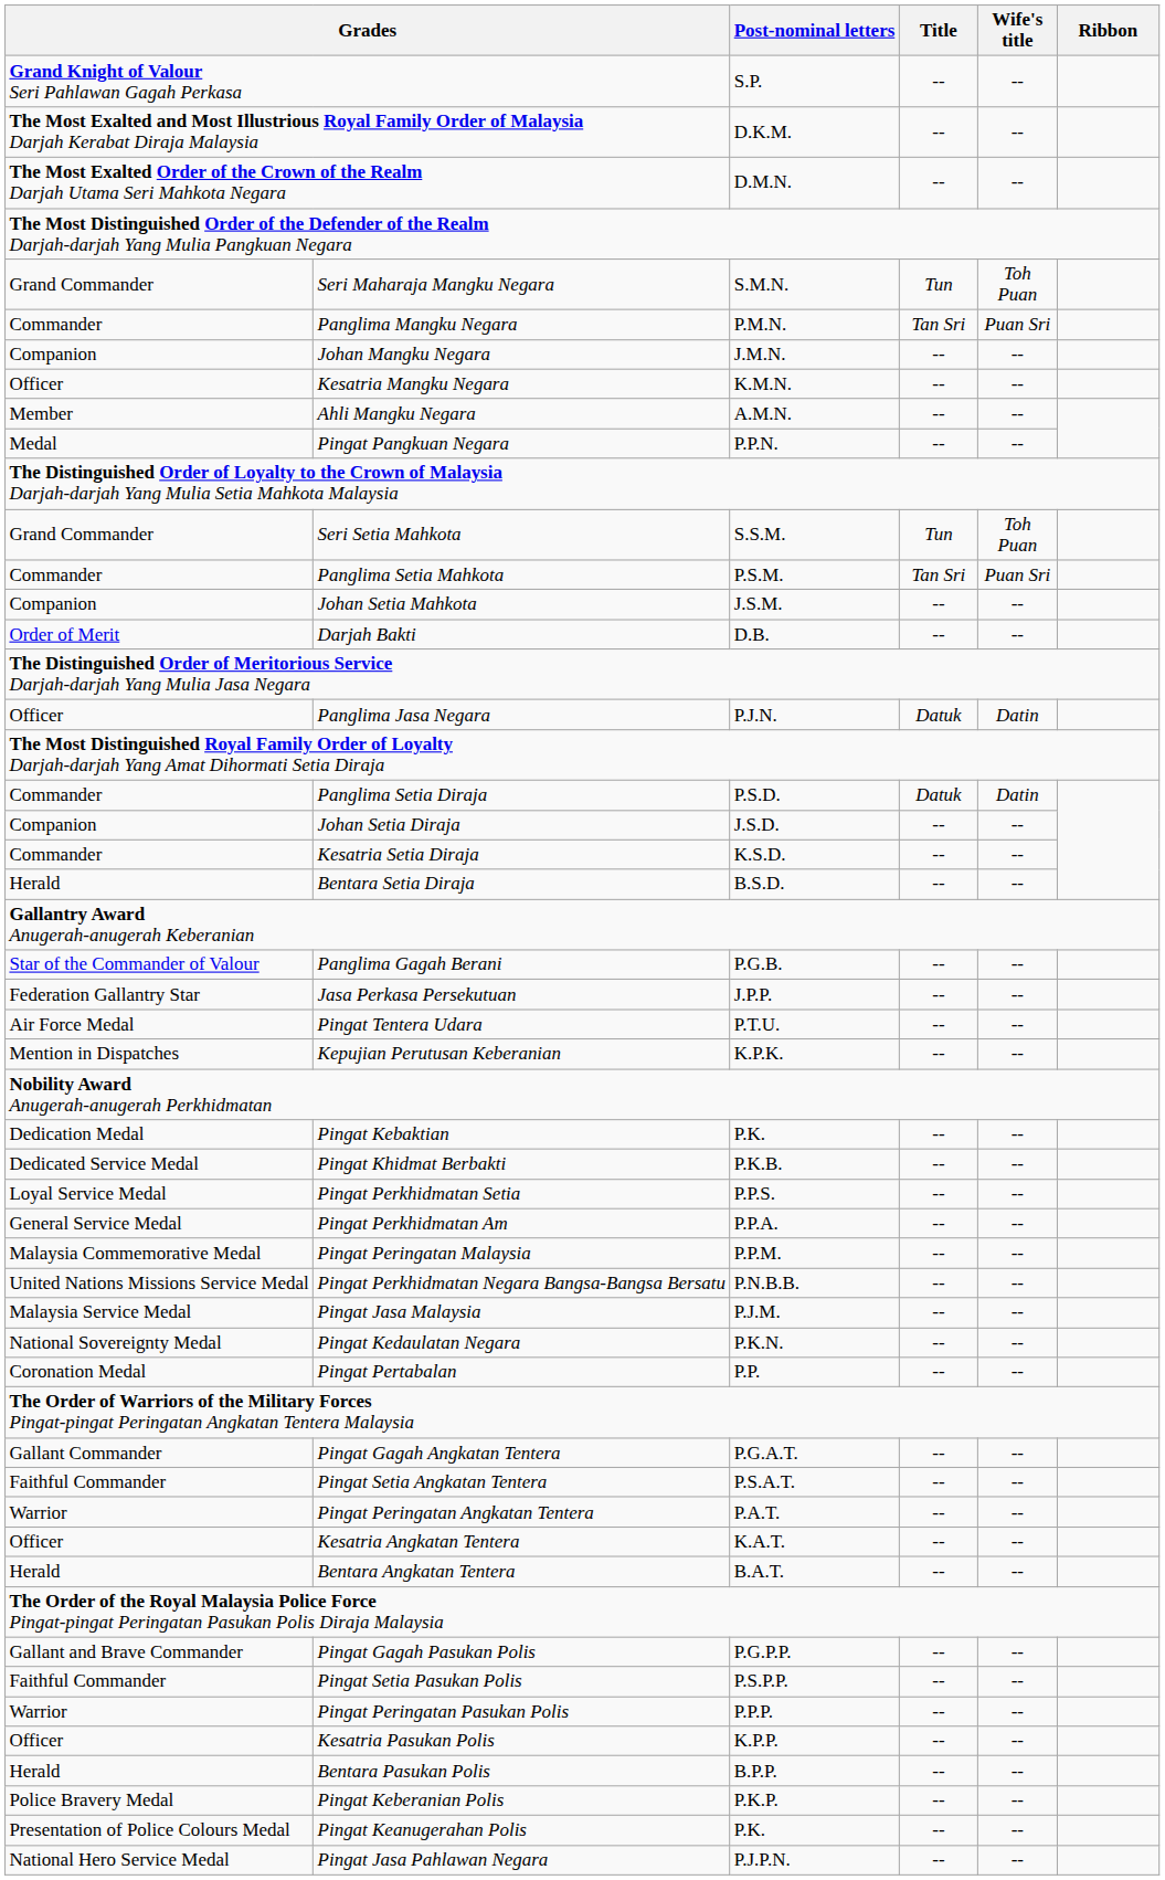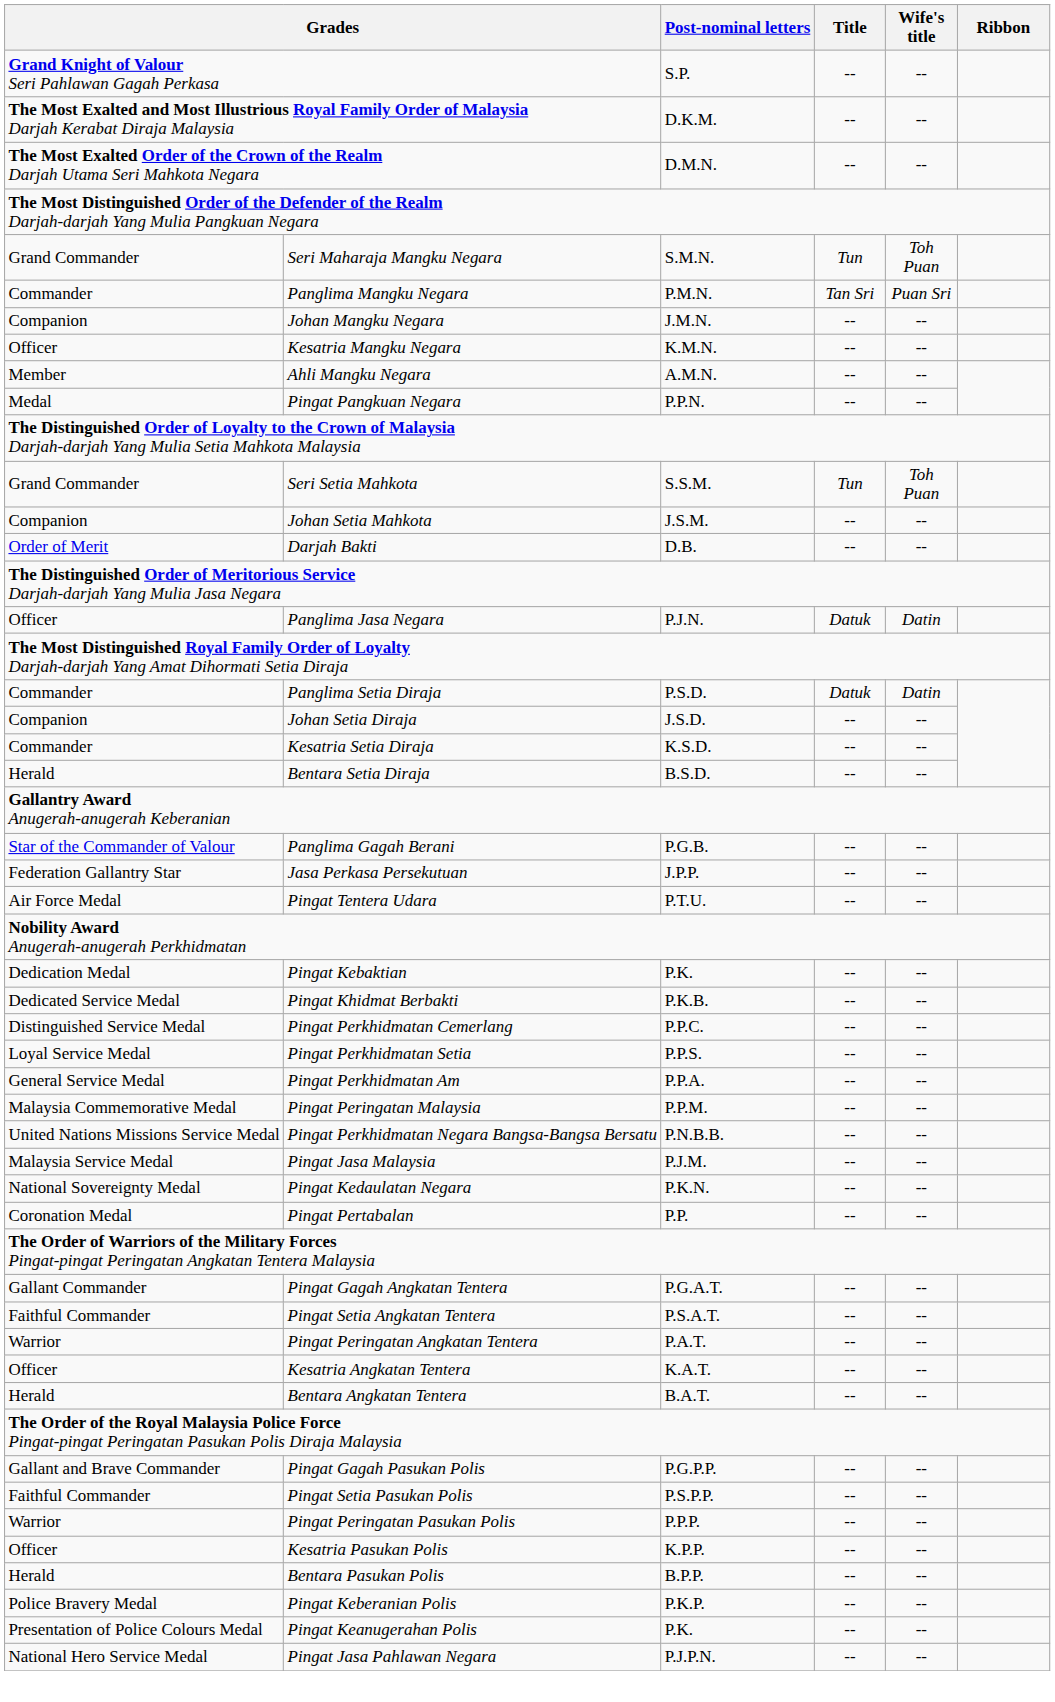 <table class="wikitable">
 <tr>
 <th colspan=2>Grades</th>
 <th><a href='#'>Post-nominal letters</a></th>
 <th width=60px>Title</th>
 <th width=60px>Wife's title</th>
 <th width=80px>Ribbon</th>
 </tr>
 <tr>
 <td colspan=2><strong><a href='#'>Grand Knight of Valour</a></strong> <br> <em>Seri Pahlawan Gagah Perkasa</em></td>
 <td>S.P.</td>
 <td align=center>--</td>
 <td align=center>--</td>
 <td></td>
 </tr>
 <tr>
 <td colspan=2><strong>The Most Exalted and Most Illustrious <a href='#'>Royal Family Order of Malaysia</a></strong><br> <em>Darjah Kerabat Diraja Malaysia</em></td>
 <td>D.K.M.</td>
 <td align=center>--</td>
 <td align=center>--</td>
 <td></td>
 </tr>
 <tr>
 <td colspan=2><strong>The Most Exalted <a href='#'>Order of the Crown of the Realm</a></strong><br> <em>Darjah Utama Seri Mahkota Negara</em></td>
 <td>D.M.N.</td>
 <td align=center>--</td>
 <td align=center>--</td>
 <td></td>
 </tr>
 <tr>
 <td colspan="6"><strong>The Most Distinguished <a href='#'>Order of the Defender of the Realm</a></strong> <br> <em>Darjah-darjah Yang Mulia Pangkuan Negara</em></td>
 </tr>
 <tr>
 <td>Grand Commander</td>
 <td><em>Seri Maharaja Mangku Negara</em></td>
 <td>S.M.N.</td>
 <td align=center><em>Tun</em></td>
 <td align=center><em>Toh Puan</em></td>
 <td></td>
 </tr>
 <tr>
 <td>Commander</td>
 <td><em>Panglima Mangku Negara</em></td>
 <td>P.M.N.</td>
 <td align=center><em>Tan Sri</em></td>
 <td align=center><em>Puan Sri</em></td>
 <td></td>
 </tr>
 <tr>
 <td>Companion</td>
 <td><em>Johan Mangku Negara</em></td>
 <td>J.M.N.</td>
 <td align=center>--</td>
 <td align=center>--</td>
 <td rowspan=1></td>
 </tr>
 <tr>
 <td>Officer</td>
 <td><em>Kesatria Mangku Negara</em></td>
 <td>K.M.N.</td>
 <td align=center>--</td>
 <td align=center>--</td>
 <td rowspan=1></td>
 </tr>
 <tr>
 <td>Member</td>
 <td><em>Ahli Mangku Negara</em></td>
 <td>A.M.N.</td>
 <td align=center>--</td>
 <td align=center>--</td>
 <td rowspan=2></td>
 </tr>
 <tr>
 <td>Medal</td>
 <td><em>Pingat Pangkuan Negara</em></td>
 <td>P.P.N.</td>
 <td align=center>--</td>
 <td align=center>--</td>
 </tr>
 <tr>
 <td colspan="6"><strong>The Distinguished <a href='#'>Order of Loyalty to the Crown of Malaysia</a></strong> <br> <em>Darjah-darjah Yang Mulia Setia Mahkota Malaysia</em></td>
 </tr>
 <tr>
 <td>Grand Commander</td>
 <td><em>Seri Setia Mahkota</em></td>
 <td>S.S.M.</td>
 <td align=center><em>Tun</em></td>
 <td align=center><em>Toh Puan</em></td>
 <td></td>
 </tr>
 <tr>
-<td>Commander</td>
-<td><em>Panglima Setia Mahkota</em></td>
-<td>P.S.M.</td>
-<td align=center><em>Tan Sri</em></td>
-<td align=center><em>Puan Sri</em></td>
-<td></td>
-</tr>
-<tr>
 <td>Companion</td>
 <td><em>Johan Setia Mahkota</em></td>
 <td>J.S.M.</td>
 <td align=center>--</td>
 <td align=center>--</td>
 <td></td>
 </tr>
 <tr>
 <td><a href='#'>Order of Merit</a></td>
 <td><em>Darjah Bakti</em></td>
 <td>D.B.</td>
 <td align=center>--</td>
 <td align=center>--</td>
 <td></td>
 </tr>
 <tr>
 <td colspan="6"><strong>The Distinguished <a href='#'>Order of Meritorious Service</a></strong> <br> <em>Darjah-darjah Yang Mulia Jasa Negara</em></td>
 </tr>
 <tr>
 <td>Officer</td>
 <td><em>Panglima Jasa Negara</em></td>
 <td>P.J.N.</td>
 <td align=center><em>Datuk</em></td>
 <td align=center><em>Datin</em></td>
 <td></td>
 </tr>
 <tr>
 <td colspan="6"><strong>The Most Distinguished <a href='#'>Royal Family Order of Loyalty</a></strong> <br> <em>Darjah-darjah Yang Amat Dihormati Setia Diraja</em></td>
 </tr>
 <tr>
 <td>Commander</td>
 <td><em>Panglima Setia Diraja</em></td>
 <td>P.S.D.</td>
 <td align=center><em>Datuk</em></td>
 <td align=center><em>Datin</em></td>
 <td rowspan=4></td>
 </tr>
 <tr>
 <td>Companion</td>
 <td><em>Johan Setia Diraja</em></td>
 <td>J.S.D.</td>
 <td align=center>--</td>
 <td align=center>--</td>
 </tr>
 <tr>
 <td>Commander</td>
 <td><em>Kesatria Setia Diraja</em></td>
 <td>K.S.D.</td>
 <td align=center>--</td>
 <td align=center>--</td>
 </tr>
 <tr>
 <td>Herald</td>
 <td><em>Bentara Setia Diraja</em></td>
 <td>B.S.D.</td>
 <td align=center>--</td>
 <td align=center>--</td>
 </tr>
 <tr>
 <td colspan="6"><strong>Gallantry Award</strong> <br> <em>Anugerah-anugerah Keberanian</em></td>
 </tr>
 <tr>
 <td><a href='#'>Star of the Commander of Valour</a></td>
 <td><em>Panglima Gagah Berani</em></td>
 <td>P.G.B.</td>
 <td align=center>--</td>
 <td align=center>--</td>
 <td></td>
 </tr>
 <tr>
 <td>Federation Gallantry Star</td>
 <td><em>Jasa Perkasa Persekutuan</em></td>
 <td>J.P.P.</td>
 <td align=center>--</td>
 <td align=center>--</td>
 <td></td>
 </tr>
 <tr>
 <td>Air Force Medal</td>
 <td><em>Pingat Tentera Udara</em></td>
 <td>P.T.U.</td>
 <td align=center>--</td>
 <td align=center>--</td>
 <td></td>
 </tr>
 <tr>
-<td>Mention in Dispatches</td>
-<td><em>Kepujian Perutusan Keberanian</em></td>
-<td>K.P.K.</td>
-<td align=center>--</td>
-<td align=center>--</td>
-<td></td>
-</tr>
-<tr>
 <td colspan="6"><strong>Nobility Award</strong> <br> <em>Anugerah-anugerah Perkhidmatan</em></td>
 </tr>
 <tr>
 <td>Dedication Medal</td>
 <td><em>Pingat Kebaktian</em></td>
 <td>P.K.</td>
 <td align=center>--</td>
 <td align=center>--</td>
 <td></td>
 </tr>
 <tr>
 <td>Dedicated Service Medal</td>
 <td><em>Pingat Khidmat Berbakti</em></td>
 <td>P.K.B.</td>
+<td align=center>--</td>
+<td align=center>--</td>
+<td></td>
+</tr>
+<tr>
+<td>Distinguished Service Medal</td>
+<td><em>Pingat Perkhidmatan Cemerlang</em></td>
+<td>P.P.C.</td>
 <td align=center>--</td>
 <td align=center>--</td>
 <td></td>
 </tr>
 <tr>
 <td>Loyal Service Medal</td>
 <td><em>Pingat Perkhidmatan Setia</em></td>
 <td>P.P.S.</td>
 <td align=center>--</td>
 <td align=center>--</td>
 <td></td>
 </tr>
 <tr>
 <td>General Service Medal</td>
 <td><em>Pingat Perkhidmatan Am</em></td>
 <td>P.P.A.</td>
 <td align=center>--</td>
 <td align=center>--</td>
 <td></td>
 </tr>
 <tr>
 <td>Malaysia Commemorative Medal</td>
 <td><em>Pingat Peringatan Malaysia</em></td>
 <td>P.P.M.</td>
 <td align=center>--</td>
 <td align=center>--</td>
 <td></td>
 </tr>
 <tr>
 <td>United Nations Missions Service Medal</td>
 <td><em>Pingat Perkhidmatan Negara Bangsa-Bangsa Bersatu</em></td>
 <td>P.N.B.B.</td>
 <td align=center>--</td>
 <td align=center>--</td>
 <td></td>
 </tr>
 <tr>
 <td>Malaysia Service Medal</td>
 <td><em>Pingat Jasa Malaysia</em></td>
 <td>P.J.M.</td>
 <td align=center>--</td>
 <td align=center>--</td>
 <td></td>
 </tr>
 <tr>
 <td>National Sovereignty Medal</td>
 <td><em>Pingat Kedaulatan Negara</em></td>
 <td>P.K.N.</td>
 <td align=center>--</td>
 <td align=center>--</td>
 <td></td>
 </tr>
 <tr>
 <td>Coronation Medal</td>
 <td><em>Pingat Pertabalan</em></td>
 <td>P.P.</td>
 <td align=center>--</td>
 <td align=center>--</td>
 <td></td>
 </tr>
 <tr>
 <td colspan="6"><strong>The Order of Warriors of the Military Forces</strong> <br> <em>Pingat-pingat Peringatan Angkatan Tentera Malaysia</em></td>
 </tr>
 <tr>
 <td>Gallant Commander</td>
 <td><em>Pingat Gagah Angkatan Tentera</em></td>
 <td>P.G.A.T.</td>
 <td align=center>--</td>
 <td align=center>--</td>
 <td rowspan=1></td>
 </tr>
 <tr>
 <td>Faithful Commander</td>
 <td><em>Pingat Setia Angkatan Tentera</em></td>
 <td>P.S.A.T.</td>
 <td align=center>--</td>
 <td align=center>--</td>
 <td rowspan=1></td>
 </tr>
 <tr>
 <td>Warrior</td>
 <td><em>Pingat Peringatan Angkatan Tentera</em></td>
 <td>P.A.T.</td>
 <td align=center>--</td>
 <td align=center>--</td>
 <td rowspan=1></td>
 </tr>
 <tr>
 <td>Officer</td>
 <td><em>Kesatria Angkatan Tentera</em></td>
 <td>K.A.T.</td>
 <td align=center>--</td>
 <td align=center>--</td>
 <td rowspan=1></td>
 </tr>
 <tr>
 <td>Herald</td>
 <td><em>Bentara Angkatan Tentera</em></td>
 <td>B.A.T.</td>
 <td align=center>--</td>
 <td align=center>--</td>
 <td rowspan=1></td>
 </tr>
 <tr>
 <td colspan="6"><strong>The Order of the Royal Malaysia Police Force</strong> <br> <em>Pingat-pingat Peringatan Pasukan Polis Diraja Malaysia</em></td>
 </tr>
 <tr>
 <td>Gallant and Brave Commander</td>
 <td><em>Pingat Gagah Pasukan Polis</em></td>
 <td>P.G.P.P.</td>
 <td align=center>--</td>
 <td align=center>--</td>
 <td rowspan=1></td>
 </tr>
 <tr>
 <td>Faithful Commander</td>
 <td><em>Pingat Setia Pasukan Polis</em></td>
 <td>P.S.P.P.</td>
 <td align=center>--</td>
 <td align=center>--</td>
 <td rowspan=1></td>
 </tr>
 <tr>
 <td>Warrior</td>
 <td><em>Pingat Peringatan Pasukan Polis</em></td>
 <td>P.P.P.</td>
 <td align=center>--</td>
 <td align=center>--</td>
 <td rowspan=1></td>
 </tr>
 <tr>
 <td>Officer</td>
 <td><em>Kesatria Pasukan Polis</em></td>
 <td>K.P.P.</td>
 <td align=center>--</td>
 <td align=center>--</td>
 <td rowspan=1></td>
 </tr>
 <tr>
 <td>Herald</td>
 <td><em>Bentara Pasukan Polis</em></td>
 <td>B.P.P.</td>
 <td align=center>--</td>
 <td align=center>--</td>
 <td rowspan=1></td>
 </tr>
 <tr>
 <td>Police Bravery Medal</td>
 <td><em>Pingat Keberanian Polis</em></td>
 <td>P.K.P.</td>
 <td align=center>--</td>
 <td align=center>--</td>
 <td rowspan=1></td>
 </tr>
 <tr>
 <td>Presentation of Police Colours Medal</td>
 <td><em>Pingat Keanugerahan Polis</em></td>
 <td>P.K.</td>
 <td align=center>--</td>
 <td align=center>--</td>
 <td rowspan=1></td>
 </tr>
 <tr>
 <td>National Hero Service Medal</td>
 <td><em>Pingat Jasa Pahlawan Negara</em></td>
 <td>P.J.P.N.</td>
 <td align=center>--</td>
 <td align=center>--</td>
 <td rowspan=1></td>
 </tr>
 </table>
